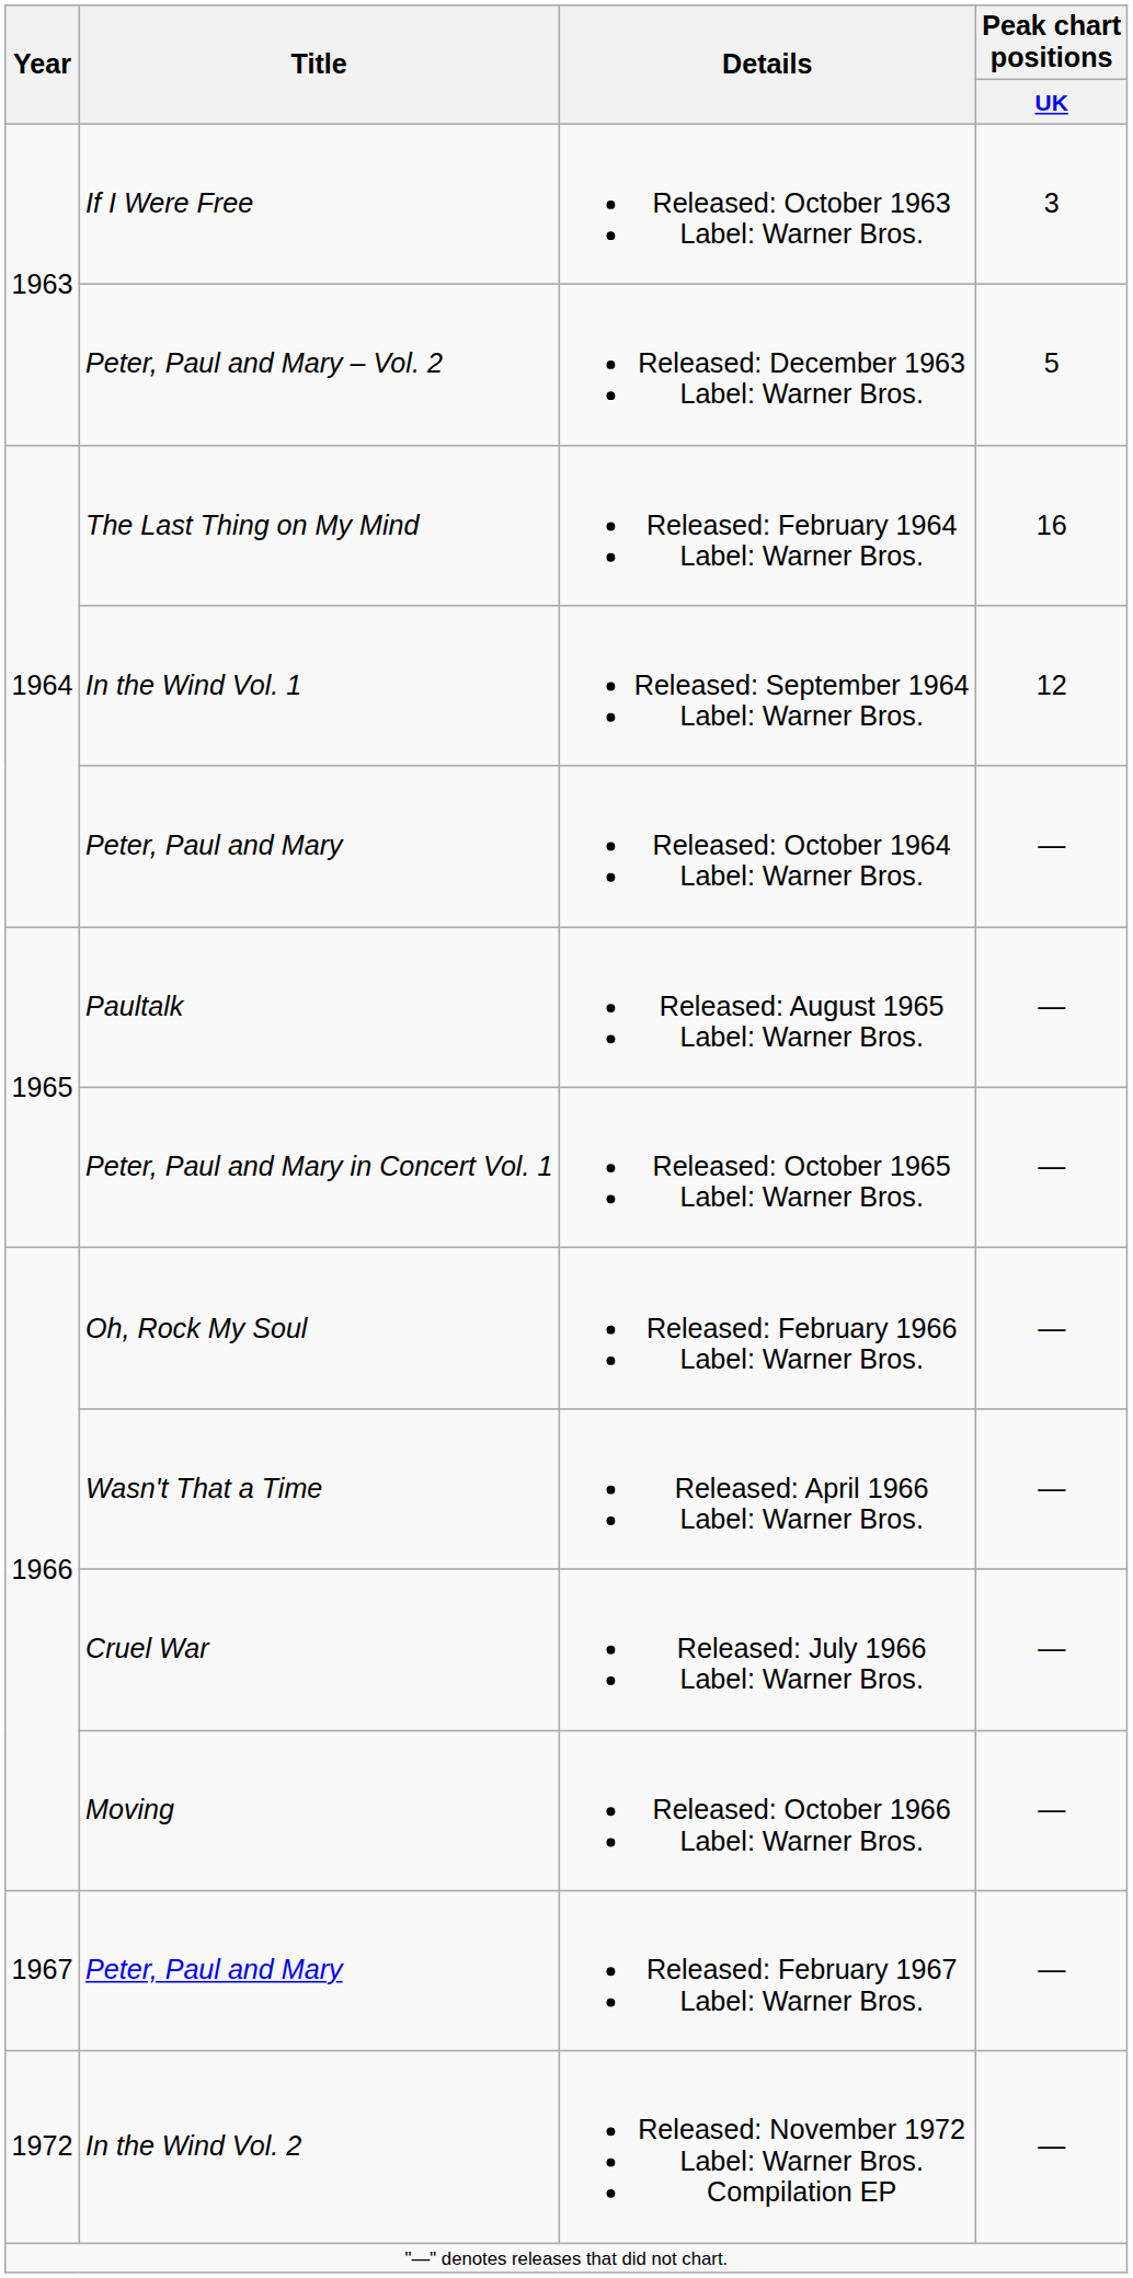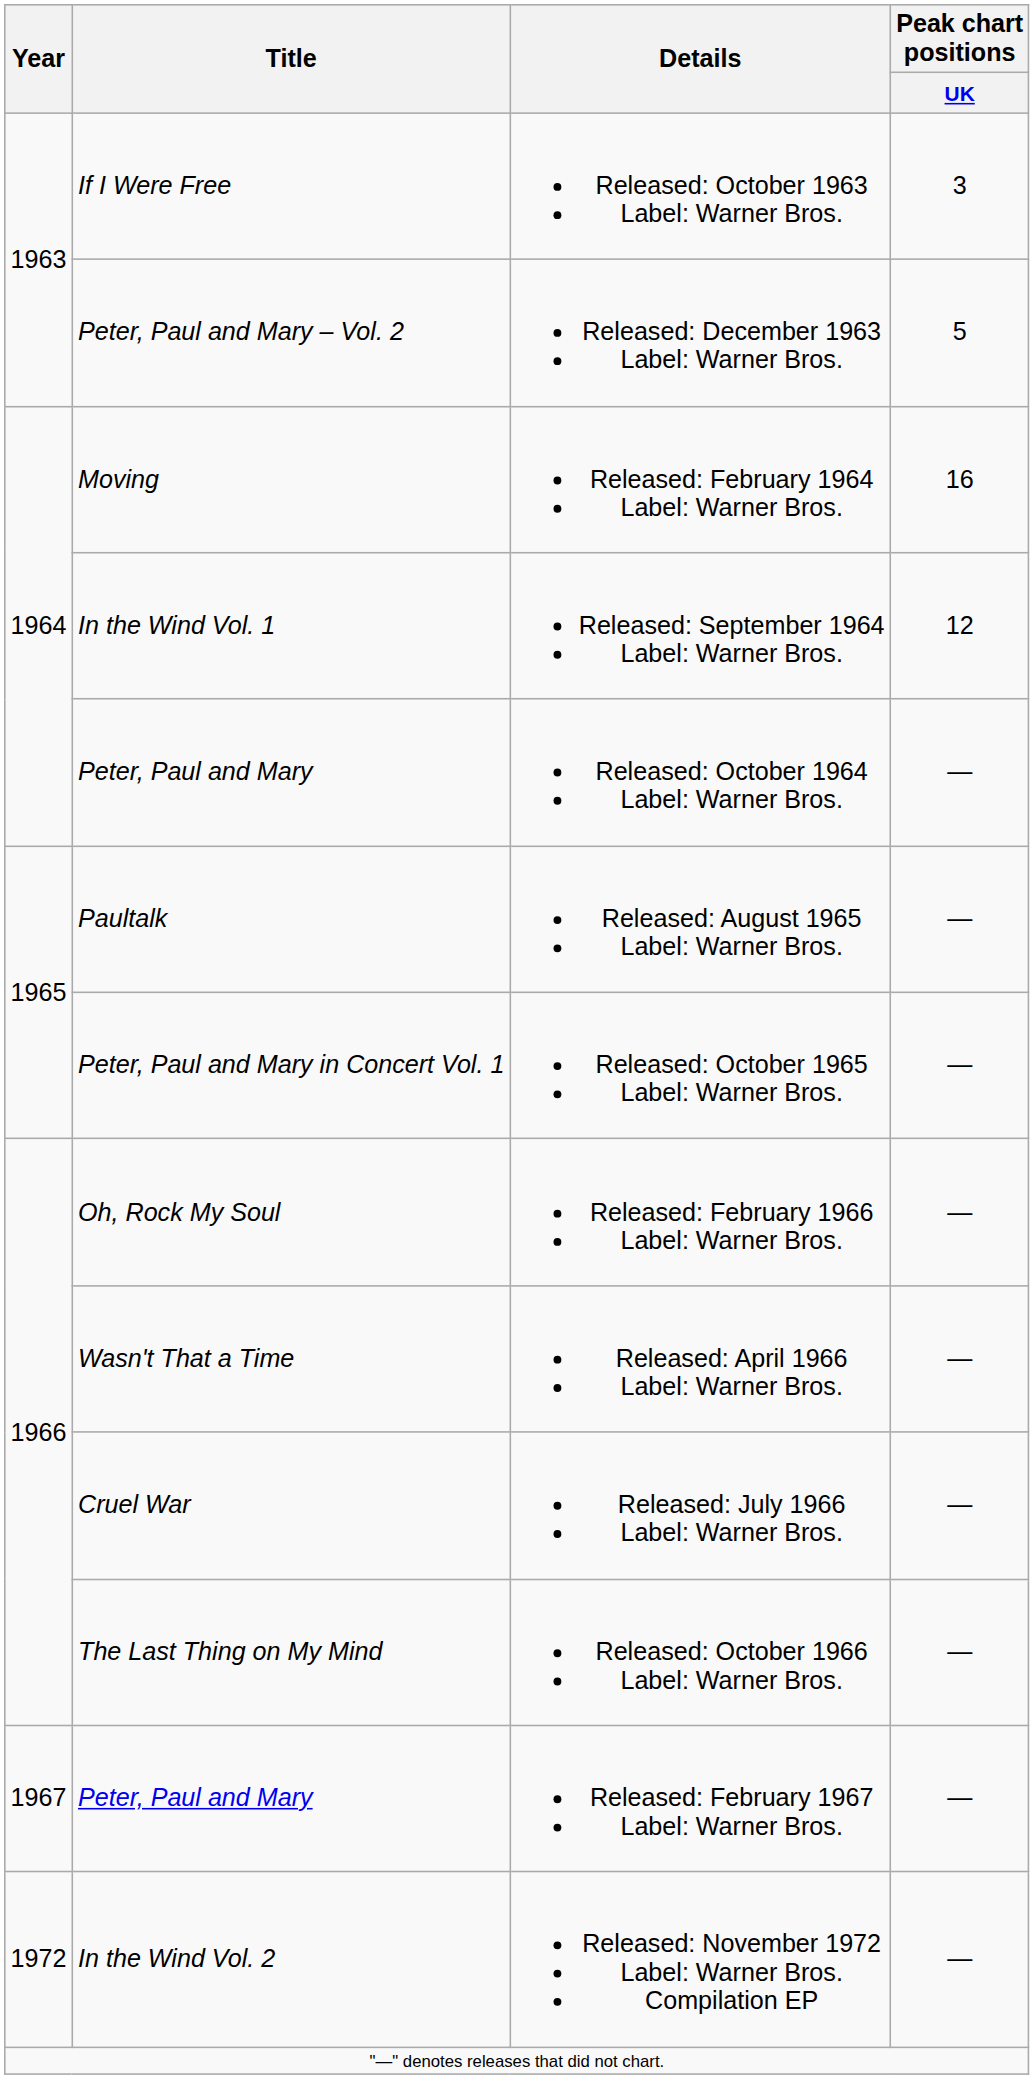 <table class="wikitable" style="text-align:center">
 <tr>
 <th rowspan="2">Year</th>
 <th rowspan="2">Title</th>
 <th rowspan="2">Details</th>
 <th scope="col">Peak chart<br>positions</th>
 </tr>
 <tr>
 <th><small><a href='#'>UK</a></small><br></th>
 </tr>
 <tr>
 <td rowspan="2">1963</td>
 <td align="left"><em>If I Were Free</em></td>
 <td><br><ul><li>Released: October 1963</li><li>Label: Warner Bros.</li></ul></td>
 <td>3</td>
 </tr>
 <tr>
 <td align="left"><em>Peter, Paul and Mary – Vol. 2</em></td>
 <td><br><ul><li>Released: December 1963</li><li>Label: Warner Bros.</li></ul></td>
 <td>5</td>
 </tr>
 <tr>
 <td rowspan="3">1964</td>
-<td align="left"><em>The Last Thing on My Mind</em></td>
+<td align="left"><em>Moving</em></td>
 <td><br><ul><li>Released: February 1964</li><li>Label: Warner Bros.</li></ul></td>
 <td>16</td>
 </tr>
 <tr>
 <td align="left"><em>In the Wind Vol. 1</em></td>
 <td><br><ul><li>Released: September 1964</li><li>Label: Warner Bros.</li></ul></td>
 <td>12</td>
 </tr>
 <tr>
 <td align="left"><em>Peter, Paul and Mary</em></td>
 <td><br><ul><li>Released: October 1964</li><li>Label: Warner Bros.</li></ul></td>
 <td>—</td>
 </tr>
 <tr>
 <td rowspan="2">1965</td>
 <td align="left"><em>Paultalk</em></td>
 <td><br><ul><li>Released: August 1965</li><li>Label: Warner Bros.</li></ul></td>
 <td>—</td>
 </tr>
 <tr>
 <td align="left"><em>Peter, Paul and Mary in Concert Vol. 1</em></td>
 <td><br><ul><li>Released: October 1965</li><li>Label: Warner Bros.</li></ul></td>
 <td>—</td>
 </tr>
 <tr>
 <td rowspan="4">1966</td>
 <td align="left"><em>Oh, Rock My Soul</em></td>
 <td><br><ul><li>Released: February 1966</li><li>Label: Warner Bros.</li></ul></td>
 <td>—</td>
 </tr>
 <tr>
 <td align="left"><em>Wasn't That a Time</em></td>
 <td><br><ul><li>Released: April 1966</li><li>Label: Warner Bros.</li></ul></td>
 <td>—</td>
 </tr>
 <tr>
 <td align="left"><em>Cruel War</em></td>
 <td><br><ul><li>Released: July 1966</li><li>Label: Warner Bros.</li></ul></td>
 <td>—</td>
 </tr>
 <tr>
-<td align="left"><em>Moving</em></td>
+<td align="left"><em>The Last Thing on My Mind</em></td>
 <td><br><ul><li>Released: October 1966</li><li>Label: Warner Bros.</li></ul></td>
 <td>—</td>
 </tr>
 <tr>
 <td>1967</td>
 <td align="left"><em><a href='#'>Peter, Paul and Mary</a></em></td>
 <td><br><ul><li>Released: February 1967</li><li>Label: Warner Bros.</li></ul></td>
 <td>—</td>
 </tr>
 <tr>
 <td>1972</td>
 <td align="left"><em>In the Wind Vol. 2</em></td>
 <td><br><ul><li>Released: November 1972</li><li>Label: Warner Bros.</li><li>Compilation EP</li></ul></td>
 <td>—</td>
 </tr>
 <tr>
 <td colspan="4" style="font-size:8pt">"—" denotes releases that did not chart.</td>
 </tr>
 </table>
